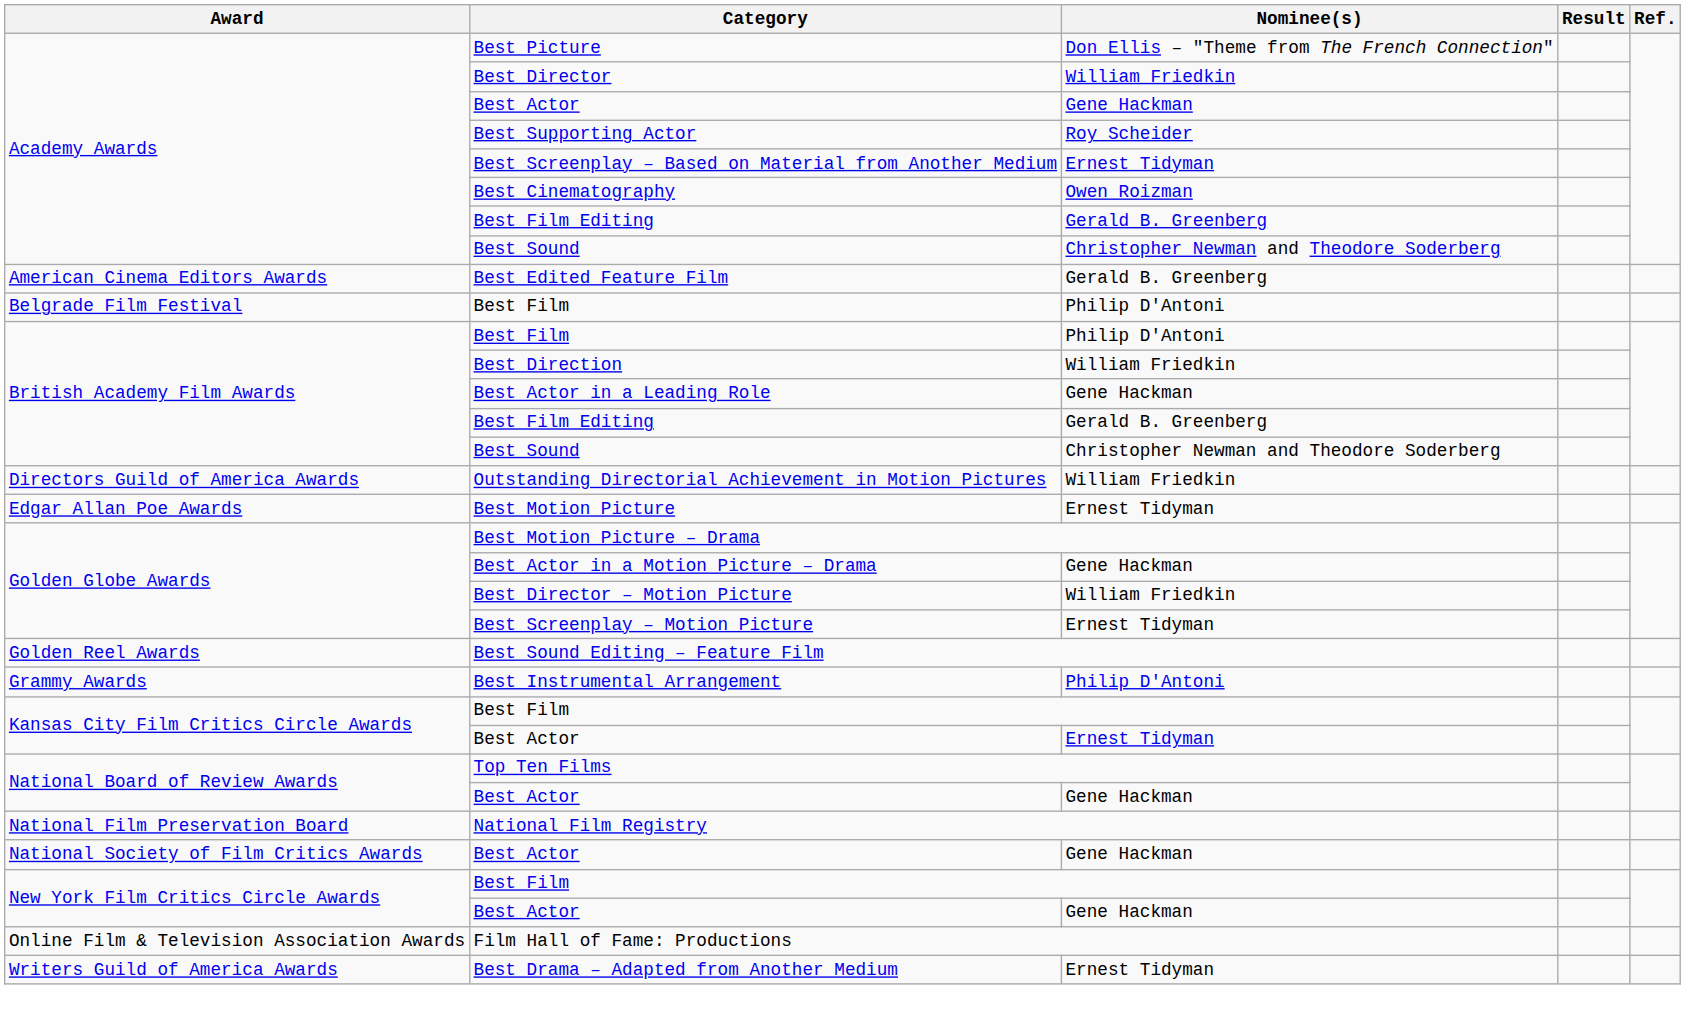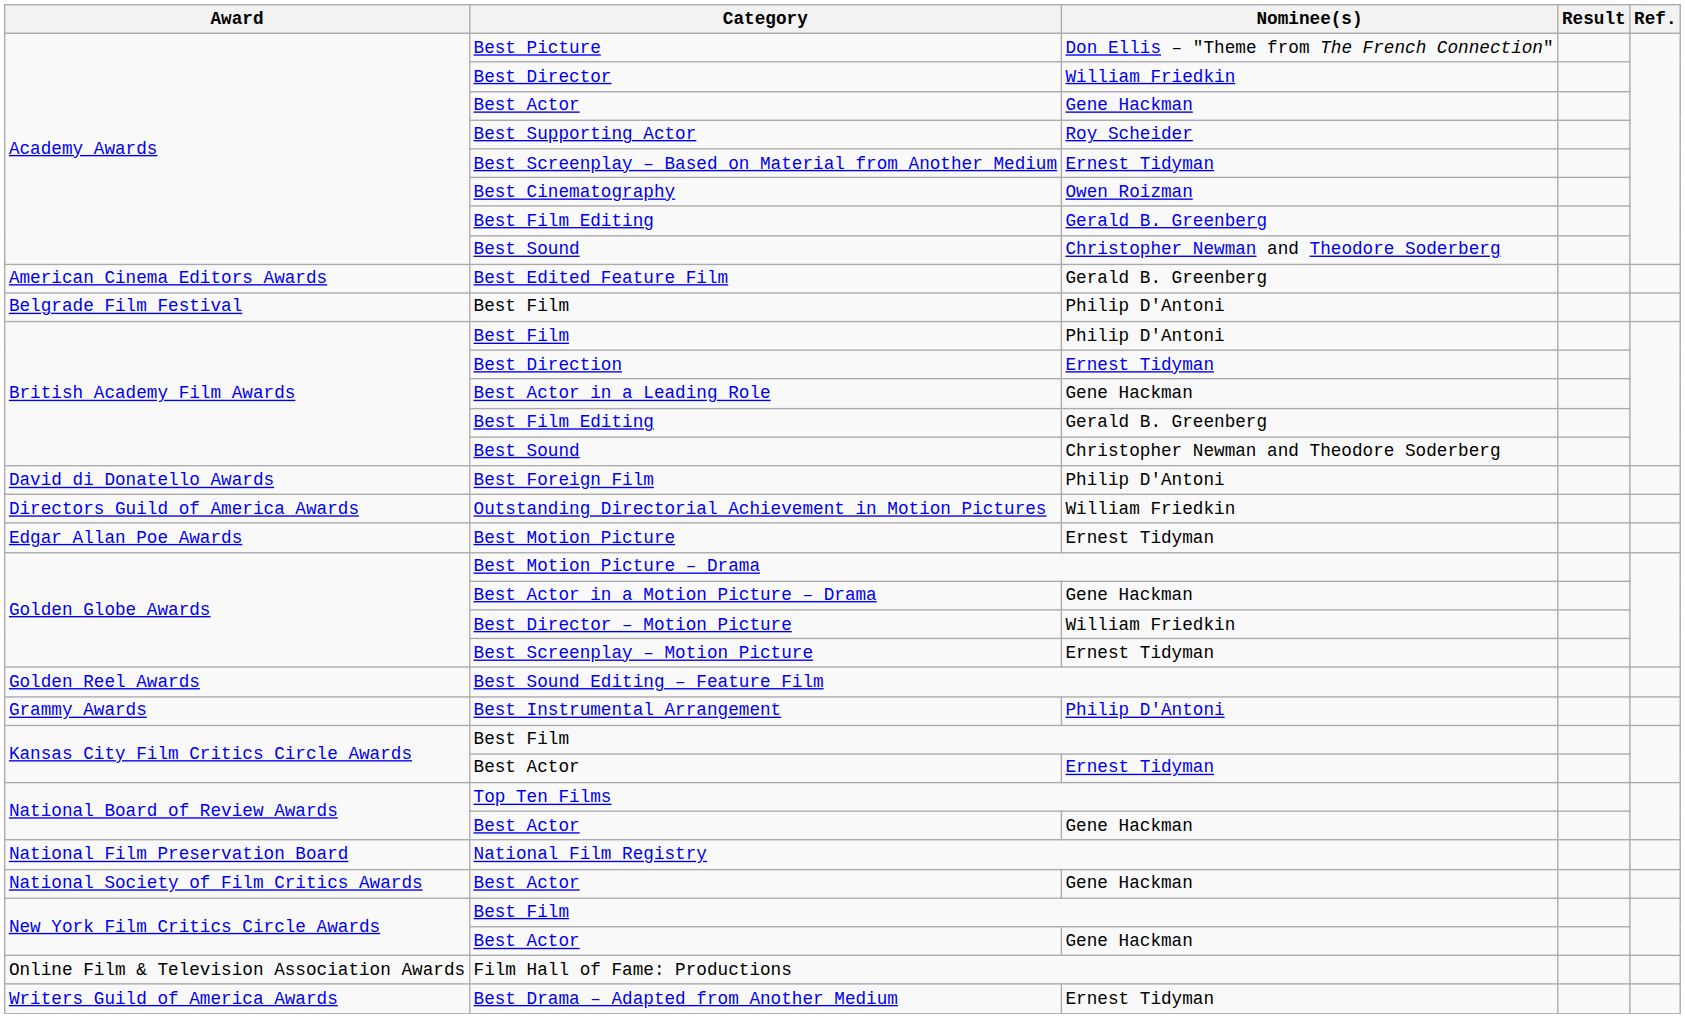 <table class="wikitable plainrowheaders">
 <tr>
 <th>Award</th>
 <th>Category</th>
 <th>Nominee(s)</th>
 <th>Result</th>
 <th>Ref.</th>
 </tr>
 <tr>
 <td rowspan="8"><a href='#'>Academy Awards</a></td>
 <td><a href='#'>Best Picture</a></td>
 <td><a href='#'>Don Ellis</a> – "Theme from <em>The French Connection</em>"</td>
 <td></td>
 <td rowspan="8" align="center"></td>
 </tr>
 <tr>
 <td><a href='#'>Best Director</a></td>
 <td><a href='#'>William Friedkin</a></td>
 <td></td>
 </tr>
 <tr>
 <td><a href='#'>Best Actor</a></td>
 <td><a href='#'>Gene Hackman</a></td>
 <td></td>
 </tr>
 <tr>
 <td><a href='#'>Best Supporting Actor</a></td>
 <td><a href='#'>Roy Scheider</a></td>
 <td></td>
 </tr>
 <tr>
 <td><a href='#'>Best Screenplay – Based on Material from Another Medium</a></td>
 <td><a href='#'>Ernest Tidyman</a></td>
 <td></td>
 </tr>
 <tr>
 <td><a href='#'>Best Cinematography</a></td>
 <td><a href='#'>Owen Roizman</a></td>
 <td></td>
 </tr>
 <tr>
 <td><a href='#'>Best Film Editing</a></td>
 <td><a href='#'>Gerald B. Greenberg</a></td>
 <td></td>
 </tr>
 <tr>
 <td><a href='#'>Best Sound</a></td>
 <td><a href='#'>Christopher Newman</a> and <a href='#'>Theodore Soderberg</a></td>
 <td></td>
 </tr>
 <tr>
 <td><a href='#'>American Cinema Editors Awards</a></td>
 <td><a href='#'>Best Edited Feature Film</a></td>
 <td>Gerald B. Greenberg</td>
 <td></td>
 <td align="center"></td>
 </tr>
 <tr>
 <td><a href='#'>Belgrade Film Festival</a></td>
 <td>Best Film</td>
 <td>Philip D'Antoni</td>
 <td></td>
 </tr>
 <tr>
 <td rowspan="5"><a href='#'>British Academy Film Awards</a></td>
 <td><a href='#'>Best Film</a></td>
 <td>Philip D'Antoni</td>
 <td></td>
 <td rowspan="5" align="center"></td>
 </tr>
 <tr>
 <td><a href='#'>Best Direction</a></td>
-<td>William Friedkin</td>
+<td><a href='#'>Ernest Tidyman</a></td>
 <td></td>
 </tr>
 <tr>
 <td><a href='#'>Best Actor in a Leading Role</a></td>
 <td>Gene Hackman </td>
 <td></td>
 </tr>
 <tr>
 <td><a href='#'>Best Film Editing</a></td>
 <td>Gerald B. Greenberg</td>
 <td></td>
 </tr>
 <tr>
 <td><a href='#'>Best Sound</a></td>
 <td>Christopher Newman and Theodore Soderberg</td>
 <td></td>
+</tr>
+<tr>
+<td><a href='#'>David di Donatello Awards</a></td>
+<td><a href='#'>Best Foreign Film</a></td>
+<td>Philip D'Antoni</td>
+<td></td>
+<td align="center"></td>
 </tr>
 <tr>
 <td><a href='#'>Directors Guild of America Awards</a></td>
 <td><a href='#'>Outstanding Directorial Achievement in Motion Pictures</a></td>
 <td>William Friedkin</td>
 <td></td>
 <td align="center"></td>
 </tr>
 <tr>
 <td><a href='#'>Edgar Allan Poe Awards</a></td>
 <td><a href='#'>Best Motion Picture</a></td>
 <td>Ernest Tidyman</td>
 <td></td>
 <td align="center"></td>
 </tr>
 <tr>
 <td rowspan="4"><a href='#'>Golden Globe Awards</a></td>
 <td colspan="2"><a href='#'>Best Motion Picture – Drama</a></td>
 <td></td>
 <td rowspan="4" align="center"></td>
 </tr>
 <tr>
 <td><a href='#'>Best Actor in a Motion Picture – Drama</a></td>
 <td>Gene Hackman</td>
 <td></td>
 </tr>
 <tr>
 <td><a href='#'>Best Director – Motion Picture</a></td>
 <td>William Friedkin</td>
 <td></td>
 </tr>
 <tr>
 <td><a href='#'>Best Screenplay – Motion Picture</a></td>
 <td>Ernest Tidyman</td>
 <td></td>
 </tr>
 <tr>
 <td><a href='#'>Golden Reel Awards</a></td>
 <td colspan="2"><a href='#'>Best Sound Editing – Feature Film</a></td>
 <td></td>
 <td align="center"></td>
 </tr>
 <tr>
 <td><a href='#'>Grammy Awards</a></td>
 <td><a href='#'>Best Instrumental Arrangement</a></td>
 <td><a href='#'>Philip D'Antoni</a></td>
 <td></td>
 <td align="center"></td>
 </tr>
 <tr>
 <td rowspan="2"><a href='#'>Kansas City Film Critics Circle Awards</a></td>
 <td colspan="2">Best Film</td>
 <td></td>
 <td rowspan="2" align="center"></td>
 </tr>
 <tr>
 <td>Best Actor</td>
 <td><a href='#'>Ernest Tidyman</a></td>
 <td></td>
 </tr>
 <tr>
 <td rowspan="2"><a href='#'>National Board of Review Awards</a></td>
 <td colspan="2"><a href='#'>Top Ten Films</a></td>
 <td></td>
 <td rowspan="2" align="center"></td>
 </tr>
 <tr>
 <td><a href='#'>Best Actor</a></td>
 <td>Gene Hackman</td>
 <td></td>
 </tr>
 <tr>
 <td><a href='#'>National Film Preservation Board</a></td>
 <td colspan="2"><a href='#'>National Film Registry</a></td>
 <td></td>
 <td align="center"></td>
 </tr>
 <tr>
 <td><a href='#'>National Society of Film Critics Awards</a></td>
 <td><a href='#'>Best Actor</a></td>
 <td>Gene Hackman</td>
 <td></td>
 <td align="center"></td>
 </tr>
 <tr>
 <td rowspan="2"><a href='#'>New York Film Critics Circle Awards</a></td>
 <td colspan="2"><a href='#'>Best Film</a></td>
 <td></td>
 <td rowspan="2" align="center"></td>
 </tr>
 <tr>
 <td><a href='#'>Best Actor</a></td>
 <td>Gene Hackman</td>
 <td></td>
 </tr>
 <tr>
 <td>Online Film & Television Association Awards</td>
 <td colspan="2">Film Hall of Fame: Productions</td>
 <td></td>
 <td align="center"></td>
 </tr>
 <tr>
 <td><a href='#'>Writers Guild of America Awards</a></td>
 <td><a href='#'>Best Drama – Adapted from Another Medium</a></td>
 <td>Ernest Tidyman</td>
 <td></td>
 <td align="center"></td>
 </tr>
 </table>
